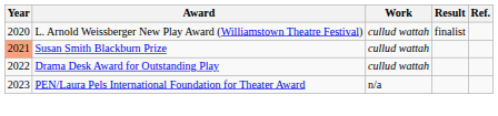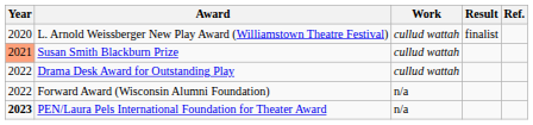 <table class="wikitable">
 <tr>
 <th>Year</th>
 <th>Award</th>
 <th>Work</th>
 <th>Result</th>
 <th>Ref.</th>
 </tr>
 <tr>
 <td>2020</td>
 <td>L. Arnold Weissberger New Play Award (<a href='#'>Williamstown Theatre Festival</a>)</td>
 <td><em>cullud wattah</em></td>
 <td>finalist</td>
 <td></td>
 </tr>
 <tr>
 <td style="background: lightsalmon;">2021</td>
 <td><a href='#'>Susan Smith Blackburn Prize</a></td>
 <td><em>cullud wattah</em></td>
 <td></td>
 <td></td>
 </tr>
 <tr>
 <td>2022</td>
 <td><a href='#'>Drama Desk Award for Outstanding Play</a></td>
 <td><em>cullud wattah</em></td>
 <td></td>
 <td></td>
 </tr>
 <tr>
-<td>2023</td>
+<td>2022</td>
+<td>Forward Award (Wisconsin Alumni Foundation)</td>
+<td>n/a</td>
+<td></td>
+<td></td>
+</tr>
+<tr>
+<td><strong>2023</strong></td>
 <td><a href='#'>PEN/Laura Pels International Foundation for Theater Award</a></td>
 <td>n/a</td>
 <td></td>
 <td></td>
 </tr>
 </table>
